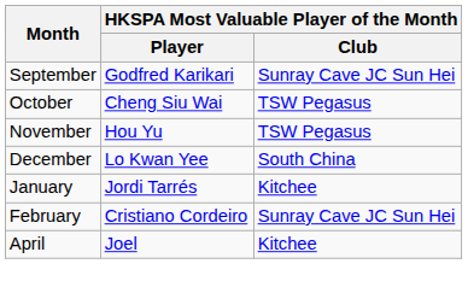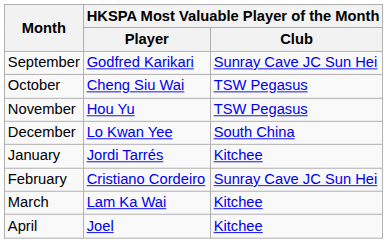 <table class="wikitable">
 <tr>
 <th rowspan="2">Month</th>
 <th colspan="2">HKSPA Most Valuable Player of the Month</th>
 </tr>
 <tr>
 <th>Player</th>
 <th>Club</th>
 </tr>
 <tr>
 <td>September</td>
 <td><a href='#'>Godfred Karikari</a></td>
 <td><a href='#'>Sunray Cave JC Sun Hei</a></td>
 </tr>
 <tr>
 <td>October</td>
 <td><a href='#'>Cheng Siu Wai</a></td>
 <td><a href='#'>TSW Pegasus</a></td>
 </tr>
 <tr>
 <td>November</td>
 <td><a href='#'>Hou Yu</a></td>
 <td><a href='#'>TSW Pegasus</a></td>
 </tr>
 <tr>
 <td>December</td>
 <td><a href='#'>Lo Kwan Yee</a></td>
 <td><a href='#'>South China</a></td>
 </tr>
 <tr>
 <td>January</td>
 <td><a href='#'>Jordi Tarrés</a></td>
 <td><a href='#'>Kitchee</a></td>
 </tr>
 <tr>
 <td>February</td>
 <td><a href='#'>Cristiano Cordeiro</a></td>
 <td><a href='#'>Sunray Cave JC Sun Hei</a></td>
 </tr>
 <tr>
+<td>March</td>
+<td><a href='#'>Lam Ka Wai</a></td>
+<td><a href='#'>Kitchee</a></td>
+</tr>
+<tr>
 <td>April</td>
 <td><a href='#'>Joel</a></td>
 <td><a href='#'>Kitchee</a></td>
 </tr>
 </table>
